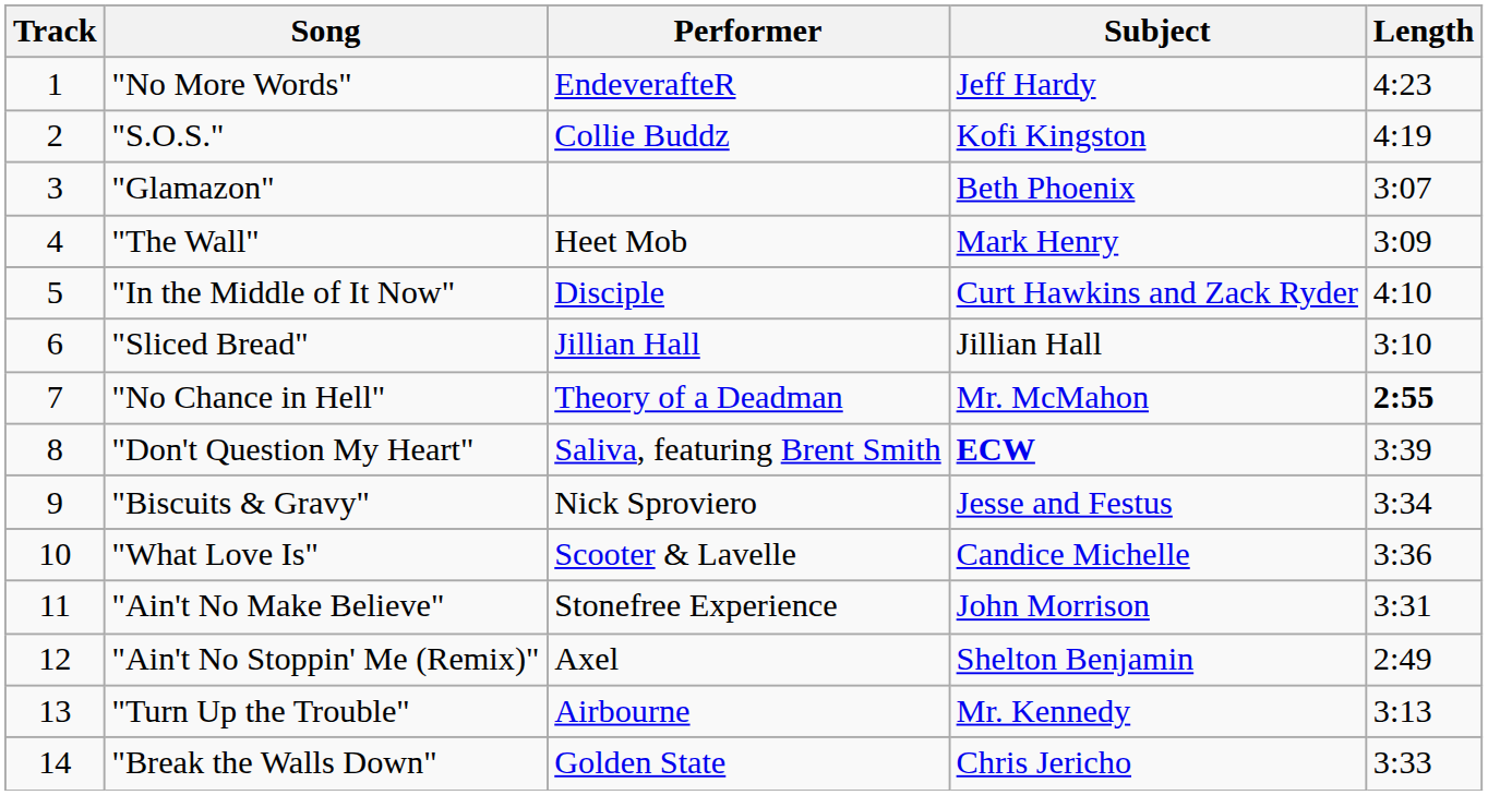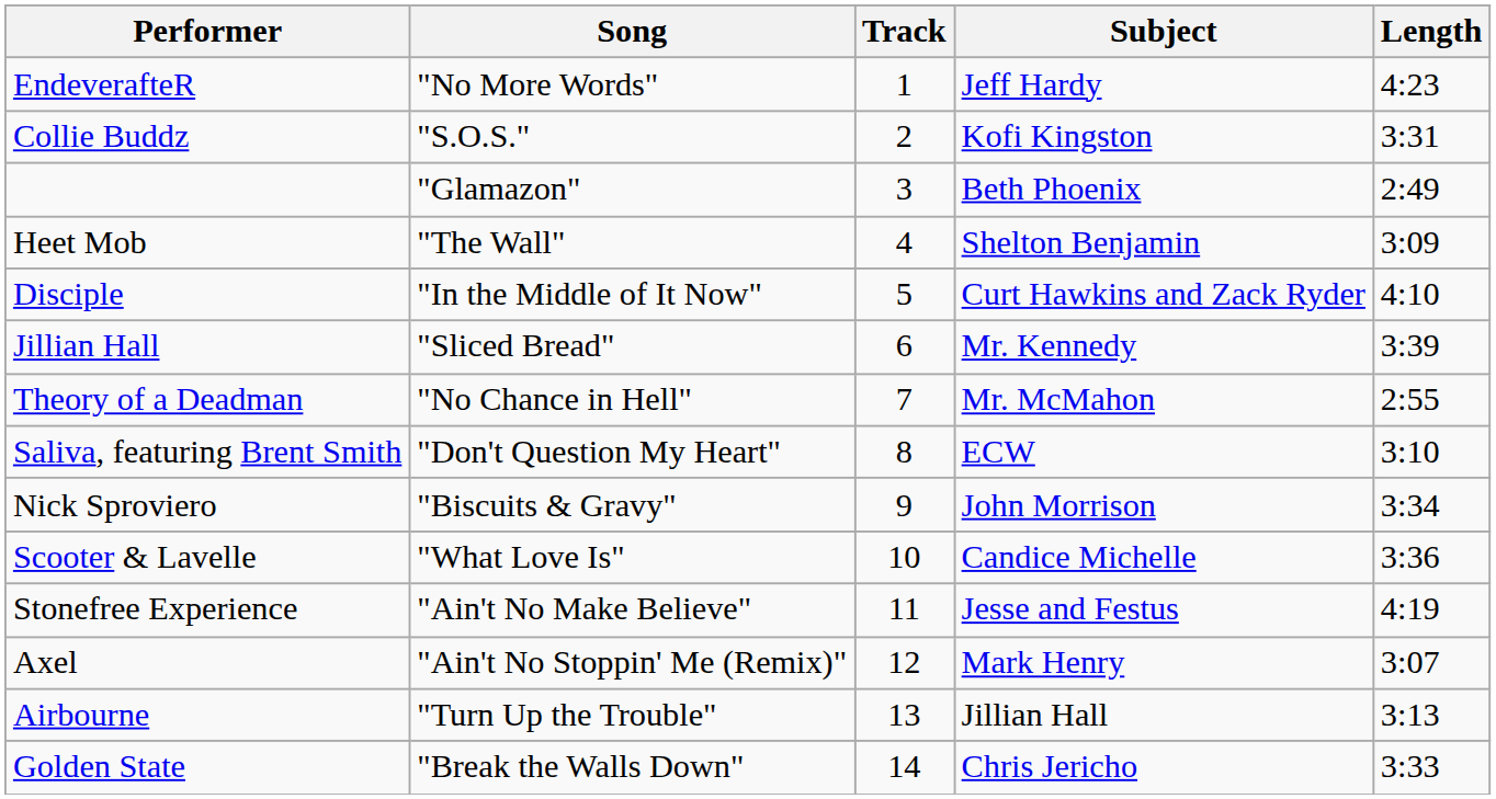 <table class="wikitable">
 <tr>
+<th>Performer</th>
+<th>Song</th>
 <th>Track</th>
-<th>Song</th>
-<th>Performer</th>
 <th>Subject</th>
 <th>Length</th>
 </tr>
 <tr>
+<td><a href='#'>EndeverafteR</a></td>
+<td>"No More Words"</td>
 <td align=center>1</td>
-<td>"No More Words"</td>
-<td><a href='#'>EndeverafteR</a></td>
 <td><a href='#'>Jeff Hardy</a></td>
 <td>4:23</td>
 </tr>
 <tr>
+<td><a href='#'>Collie Buddz</a></td>
+<td>"S.O.S."</td>
 <td align=center>2</td>
-<td>"S.O.S."</td>
-<td><a href='#'>Collie Buddz</a></td>
 <td><a href='#'>Kofi Kingston</a></td>
-<td>4:19</td>
+<td>3:31</td>
 </tr>
 <tr>
+<td></td>
+<td>"Glamazon"</td>
 <td align=center>3</td>
-<td>"Glamazon"</td>
-<td></td>
 <td><a href='#'>Beth Phoenix</a></td>
-<td>3:07</td>
+<td>2:49</td>
 </tr>
 <tr>
+<td>Heet Mob</td>
+<td>"The Wall"</td>
 <td align=center>4</td>
-<td>"The Wall"</td>
-<td>Heet Mob</td>
-<td><a href='#'>Mark Henry</a></td>
+<td><a href='#'>Shelton Benjamin</a></td>
 <td>3:09</td>
 </tr>
 <tr>
+<td><a href='#'>Disciple</a></td>
+<td>"In the Middle of It Now"</td>
 <td align=center>5</td>
-<td>"In the Middle of It Now"</td>
-<td><a href='#'>Disciple</a></td>
 <td><a href='#'>Curt Hawkins and Zack Ryder</a></td>
 <td>4:10</td>
 </tr>
 <tr>
+<td><a href='#'>Jillian Hall</a></td>
+<td>"Sliced Bread"</td>
 <td align=center>6</td>
-<td>"Sliced Bread"</td>
-<td><a href='#'>Jillian Hall</a></td>
-<td>Jillian Hall</td>
+<td><a href='#'>Mr. Kennedy</a></td>
+<td>3:39</td>
+</tr>
+<tr>
+<td><a href='#'>Theory of a Deadman</a></td>
+<td>"No Chance in Hell"</td>
+<td align=center>7</td>
+<td><a href='#'>Mr. McMahon</a></td>
+<td>2:55</td>
+</tr>
+<tr>
+<td><a href='#'>Saliva</a>, featuring <a href='#'>Brent Smith</a></td>
+<td>"Don't Question My Heart"</td>
+<td align=center>8</td>
+<td><a href='#'>ECW</a></td>
 <td>3:10</td>
 </tr>
 <tr>
-<td align=center>7</td>
-<td>"No Chance in Hell"</td>
-<td><a href='#'>Theory of a Deadman</a></td>
-<td><a href='#'>Mr. McMahon</a></td>
-<td><strong>2:55</strong></td>
-</tr>
-<tr>
-<td align=center>8</td>
-<td>"Don't Question My Heart"</td>
-<td><a href='#'>Saliva</a>, featuring <a href='#'>Brent Smith</a></td>
-<td><strong><a href='#'>ECW</a></strong></td>
-<td>3:39</td>
-</tr>
-<tr>
+<td>Nick Sproviero</td>
+<td>"Biscuits & Gravy"</td>
 <td align=center>9</td>
-<td>"Biscuits & Gravy"</td>
-<td>Nick Sproviero</td>
-<td><a href='#'>Jesse and Festus</a></td>
+<td><a href='#'>John Morrison</a></td>
 <td>3:34</td>
 </tr>
 <tr>
+<td><a href='#'>Scooter</a> & Lavelle</td>
+<td>"What Love Is"</td>
 <td align=center>10</td>
-<td>"What Love Is"</td>
-<td><a href='#'>Scooter</a> & Lavelle</td>
 <td><a href='#'>Candice Michelle</a></td>
 <td>3:36</td>
 </tr>
 <tr>
+<td>Stonefree Experience</td>
+<td>"Ain't No Make Believe"</td>
 <td align=center>11</td>
-<td>"Ain't No Make Believe"</td>
-<td>Stonefree Experience</td>
-<td><a href='#'>John Morrison</a></td>
-<td>3:31</td>
+<td><a href='#'>Jesse and Festus</a></td>
+<td>4:19</td>
 </tr>
 <tr>
+<td>Axel</td>
+<td>"Ain't No Stoppin' Me (Remix)"</td>
 <td align=center>12</td>
-<td>"Ain't No Stoppin' Me (Remix)"</td>
-<td>Axel</td>
-<td><a href='#'>Shelton Benjamin</a></td>
-<td>2:49</td>
+<td><a href='#'>Mark Henry</a></td>
+<td>3:07</td>
 </tr>
 <tr>
+<td><a href='#'>Airbourne</a></td>
+<td>"Turn Up the Trouble"</td>
 <td align=center>13</td>
-<td>"Turn Up the Trouble"</td>
-<td><a href='#'>Airbourne</a></td>
-<td><a href='#'>Mr. Kennedy</a></td>
+<td>Jillian Hall</td>
 <td>3:13</td>
 </tr>
 <tr>
+<td><a href='#'>Golden State</a></td>
+<td>"Break the Walls Down"</td>
 <td align=center>14</td>
-<td>"Break the Walls Down"</td>
-<td><a href='#'>Golden State</a></td>
 <td><a href='#'>Chris Jericho</a></td>
 <td>3:33</td>
 </tr>
 </table>
